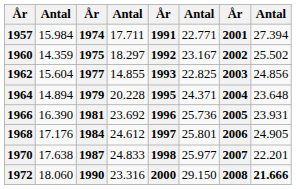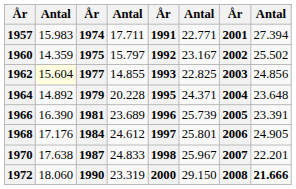 <table class="wikitable">
 <tr>
 <th>År</th>
 <th>Antal</th>
 <th>År</th>
 <th>Antal</th>
 <th>År</th>
 <th>Antal</th>
 <th>År</th>
 <th>Antal</th>
 </tr>
 <tr>
 <th>1957</th>
-<td>15.984</td>
+<td>15.983</td>
 <th>1974</th>
 <td>17.711</td>
 <th>1991</th>
 <td>22.771</td>
 <th>2001</th>
 <td>27.394</td>
 </tr>
 <tr>
 <th>1960</th>
 <td>14.359</td>
 <th>1975</th>
-<td>18.297</td>
+<td>15.797</td>
 <th>1992</th>
 <td>23.167</td>
 <th>2002</th>
 <td>25.502</td>
 </tr>
 <tr>
 <th>1962</th>
-<td>15.604</td>
+<td style="background: lightyellow;">15.604</td>
 <th>1977</th>
 <td>14.855</td>
 <th>1993</th>
 <td>22.825</td>
 <th>2003</th>
 <td>24.856</td>
 </tr>
 <tr>
 <th>1964</th>
-<td>14.894</td>
+<td>14.892</td>
 <th>1979</th>
 <td>20.228</td>
 <th>1995</th>
 <td>24.371</td>
 <th>2004</th>
 <td>23.648</td>
 </tr>
 <tr>
 <th>1966</th>
 <td>16.390</td>
 <th>1981</th>
-<td>23.692</td>
+<td>23.689</td>
 <th>1996</th>
-<td>25.736</td>
+<td>25.739</td>
 <th>2005</th>
-<td>23.931</td>
+<td>23.391</td>
 </tr>
 <tr>
 <th>1968</th>
 <td>17.176</td>
 <th>1984</th>
 <td>24.612</td>
 <th>1997</th>
 <td>25.801</td>
 <th>2006</th>
 <td>24.905</td>
 </tr>
 <tr>
 <th>1970</th>
 <td>17.638</td>
 <th>1987</th>
 <td>24.833</td>
 <th>1998</th>
-<td>25.977</td>
+<td>25.967</td>
 <th>2007</th>
 <td>22.201</td>
 </tr>
 <tr>
 <th>1972</th>
 <td>18.060</td>
 <th>1990</th>
-<td>23.316</td>
+<td>23.319</td>
 <th>2000</th>
 <td>29.150</td>
 <th>2008</th>
 <td><strong>21.666</strong></td>
 </tr>
 </table>
